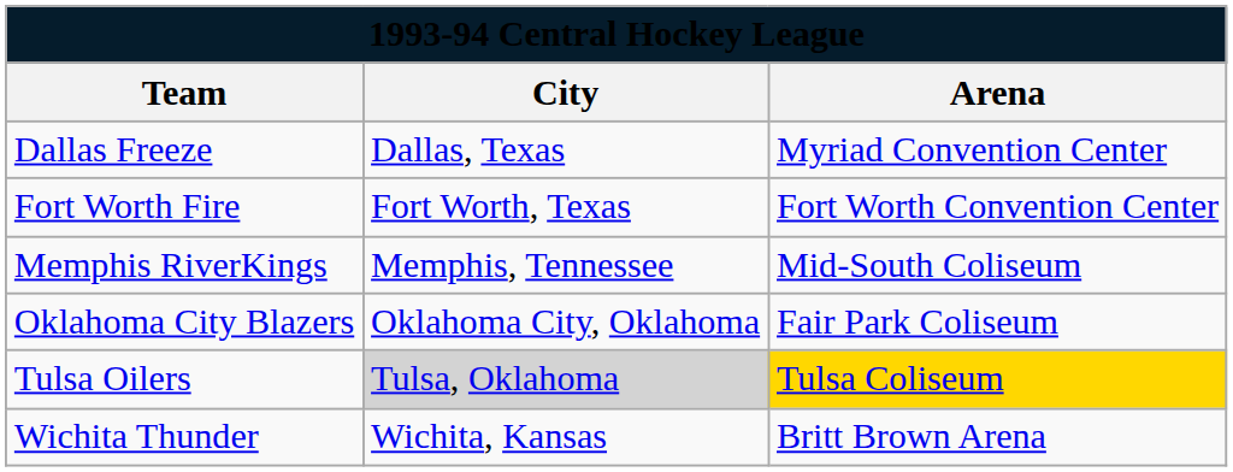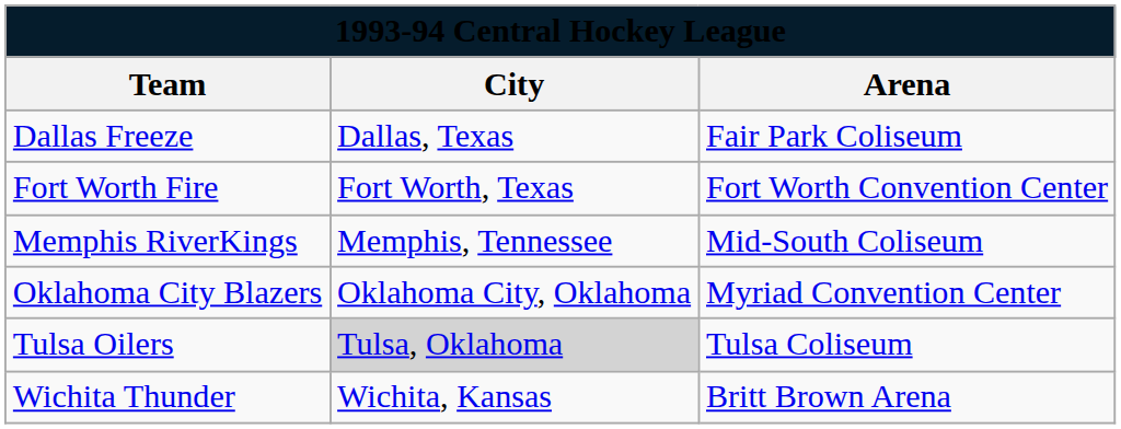 <table class="wikitable" style="width:auto">
 <tr>
 <td bgcolor="#051C2C" align="center" colspan="5"><strong><span>1993-94 Central Hockey League</span></strong></td>
 </tr>
 <tr>
 <th>Team</th>
 <th>City</th>
 <th>Arena</th>
 </tr>
 <tr>
 <td><a href='#'>Dallas Freeze</a></td>
 <td><a href='#'>Dallas</a>, <a href='#'>Texas</a></td>
-<td><a href='#'>Myriad Convention Center</a></td>
+<td><a href='#'>Fair Park Coliseum</a></td>
 </tr>
 <tr>
 <td><a href='#'>Fort Worth Fire</a></td>
 <td><a href='#'>Fort Worth</a>, <a href='#'>Texas</a></td>
 <td><a href='#'>Fort Worth Convention Center</a></td>
 </tr>
 <tr>
 <td><a href='#'>Memphis RiverKings</a></td>
 <td><a href='#'>Memphis</a>, <a href='#'>Tennessee</a></td>
 <td><a href='#'>Mid-South Coliseum</a></td>
 </tr>
 <tr>
 <td><a href='#'>Oklahoma City Blazers</a></td>
 <td><a href='#'>Oklahoma City</a>, <a href='#'>Oklahoma</a></td>
-<td><a href='#'>Fair Park Coliseum</a></td>
+<td><a href='#'>Myriad Convention Center</a></td>
 </tr>
 <tr>
 <td><a href='#'>Tulsa Oilers</a></td>
 <td style="background: lightgrey;"><a href='#'>Tulsa</a>, <a href='#'>Oklahoma</a></td>
-<td style="background: gold;"><a href='#'>Tulsa Coliseum</a></td>
+<td><a href='#'>Tulsa Coliseum</a></td>
 </tr>
 <tr>
 <td><a href='#'>Wichita Thunder</a></td>
 <td><a href='#'>Wichita</a>, <a href='#'>Kansas</a></td>
 <td><a href='#'>Britt Brown Arena</a></td>
 </tr>
 </table>
